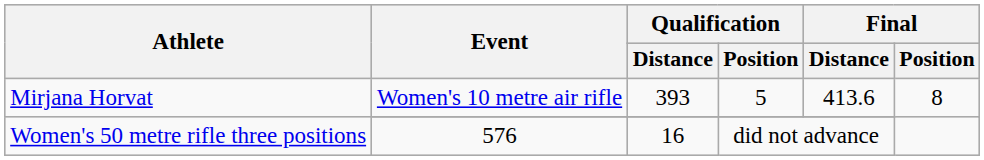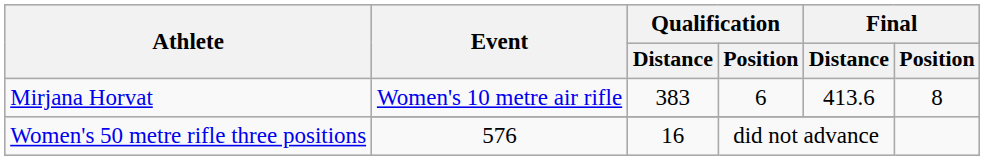 <table class=wikitable style="font-size:90%">
 <tr>
 <th rowspan="2">Athlete</th>
 <th rowspan="2">Event</th>
 <th colspan="2">Qualification</th>
 <th colspan="2">Final</th>
 </tr>
 <tr style="font-size:95%">
 <th>Distance</th>
 <th>Position</th>
 <th>Distance</th>
 <th>Position</th>
 </tr>
 <tr align=center>
 <td align=left rowspan=2><a href='#'>Mirjana Horvat</a></td>
 <td align=left><a href='#'>Women's 10 metre air rifle</a></td>
-<td>393</td>
-<td>5</td>
+<td>383</td>
+<td>6</td>
 <td>413.6</td>
 <td>8</td>
 </tr>
 <tr>
 </tr>
 <tr align=center>
 <td align=left><a href='#'>Women's 50 metre rifle three positions</a></td>
 <td>576</td>
 <td>16</td>
 <td colspan=2>did not advance</td>
 </tr>
 </table>
